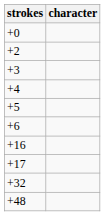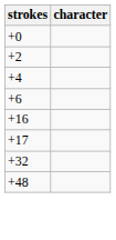 <table class="wikitable">
 <tr>
 <th>strokes</th>
 <th>character</th>
 </tr>
 <tr --->
 <td>+0</td>
 <td style="font-size: large;"></td>
 </tr>
 <tr --->
 <td>+2</td>
 <td style="font-size: large;"></td>
 </tr>
 <tr --->
-<td>+3</td>
-<td style="font-size: large;"> </td>
-</tr>
-<tr --->
 <td>+4</td>
-<td style="font-size: large;"></td>
-</tr>
-<tr --->
-<td>+5</td>
 <td style="font-size: large;"></td>
 </tr>
 <tr --->
 <td>+6</td>
 <td style="font-size: large;">  </td>
 </tr>
 <tr --->
 <td>+16</td>
 <td style="font-size: large;"></td>
 </tr>
 <tr --->
 <td>+17</td>
 <td style="font-size: large;"></td>
 </tr>
 <tr --->
 <td>+32</td>
 <td style="font-size: large;"></td>
 </tr>
 <tr --->
 <td>+48</td>
 <td style="font-size: large;"></td>
 </tr>
 </table>
